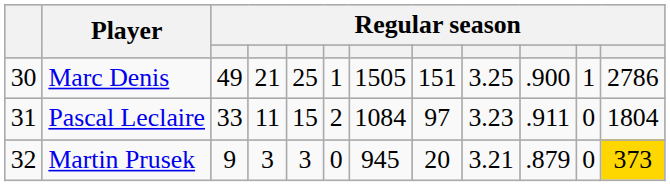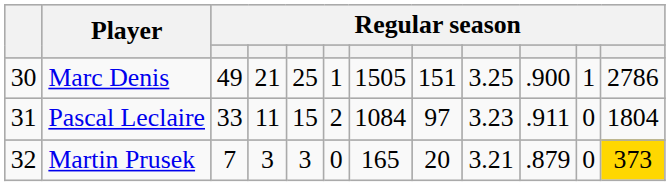 <table class="wikitable plainrowheaders" style="text-align:center;">
 <tr>
 <th scope="col" rowspan="2"></th>
 <th scope="col" rowspan="2">Player</th>
 <th scope=colgroup colspan=10>Regular season</th>
 </tr>
 <tr>
 <th scope="col"></th>
 <th scope="col"></th>
 <th scope="col"></th>
 <th scope="col"></th>
 <th scope="col"></th>
 <th scope="col"></th>
 <th scope="col"></th>
 <th scope="col"></th>
 <th scope="col"></th>
 <th scope="col"></th>
 </tr>
 <tr>
 <td scope="row">30</td>
 <td align="left"><a href='#'>Marc Denis</a></td>
 <td>49</td>
 <td>21</td>
 <td>25</td>
 <td>1</td>
 <td>1505</td>
 <td>151</td>
 <td>3.25</td>
 <td>.900</td>
 <td>1</td>
 <td>2786</td>
 </tr>
 <tr>
 <td scope="row">31</td>
 <td align="left"><a href='#'>Pascal Leclaire</a></td>
 <td>33</td>
 <td>11</td>
 <td>15</td>
 <td>2</td>
 <td>1084</td>
 <td>97</td>
 <td>3.23</td>
 <td>.911</td>
 <td>0</td>
 <td>1804</td>
 </tr>
 <tr>
 <td scope="row">32</td>
 <td align="left"><a href='#'>Martin Prusek</a></td>
-<td>9</td>
+<td>7</td>
 <td>3</td>
 <td>3</td>
 <td>0</td>
-<td>945</td>
+<td>165</td>
 <td>20</td>
 <td>3.21</td>
 <td>.879</td>
 <td>0</td>
 <td style="background: gold;">373</td>
 </tr>
 </table>
